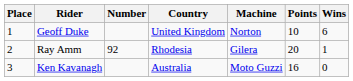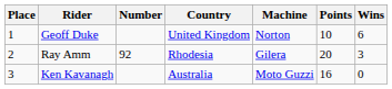 <table class="wikitable" style="font-size: 95%;">
 <tr>
 <th>Place</th>
 <th>Rider</th>
 <th>Number</th>
 <th>Country</th>
 <th>Machine</th>
 <th>Points</th>
 <th>Wins</th>
 </tr>
 <tr>
 <td>1</td>
 <td> <a href='#'>Geoff Duke</a></td>
 <td></td>
 <td><a href='#'>United Kingdom</a></td>
 <td><a href='#'>Norton</a></td>
 <td>10</td>
 <td>6</td>
 </tr>
 <tr>
 <td>2</td>
 <td> Ray Amm</td>
 <td>92</td>
 <td><a href='#'>Rhodesia</a></td>
 <td><a href='#'>Gilera</a></td>
 <td>20</td>
-<td>1</td>
+<td>3</td>
 </tr>
 <tr>
 <td>3</td>
 <td> <a href='#'>Ken Kavanagh</a></td>
 <td></td>
 <td><a href='#'>Australia</a></td>
 <td><a href='#'>Moto Guzzi</a></td>
 <td>16</td>
 <td>0</td>
 </tr>
 </table>
